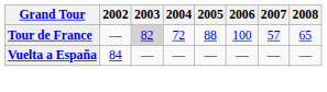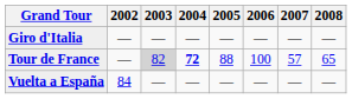 <table class="wikitable">
 <tr>
 <th><a href='#'>Grand Tour</a></th>
 <th scope="col">2002</th>
 <th scope="col">2003</th>
 <th scope="col">2004</th>
 <th scope="col">2005</th>
 <th scope="col">2006</th>
 <th scope="col">2007</th>
 <th scope="col">2008</th>
 </tr>
 <tr style="text-align:center;">
+<td style="text-align:left; background:#efefef;"> <strong><a href='#'>Giro d'Italia</a></strong></td>
+<td>—</td>
+<td>—</td>
+<td>—</td>
+<td>—</td>
+<td>—</td>
+<td>—</td>
+<td>—</td>
+</tr>
+<tr style="text-align:center;">
 <td style="text-align:left; background:#efefef;"> <strong><a href='#'>Tour de France</a></strong></td>
 <td>—</td>
 <td style="background: lightgrey; text-align:center;"><a href='#'>82</a></td>
-<td style="text-align:center;"><a href='#'>72</a></td>
+<td style="text-align:center;"><strong><a href='#'>72</a></strong></td>
 <td style="text-align:center;"><a href='#'>88</a></td>
 <td style="text-align:center;"><a href='#'>100</a></td>
 <td style="text-align:center;"><a href='#'>57</a></td>
 <td style="text-align:center;"><a href='#'>65</a></td>
 </tr>
 <tr style="text-align:center;">
 <td style="text-align:left; background:#efefef;"> <strong><a href='#'>Vuelta a España</a></strong></td>
 <td style="text-align:center;"><a href='#'>84</a></td>
 <td>—</td>
 <td>—</td>
 <td>—</td>
 <td>—</td>
 <td>—</td>
 <td>—</td>
 </tr>
 </table>
